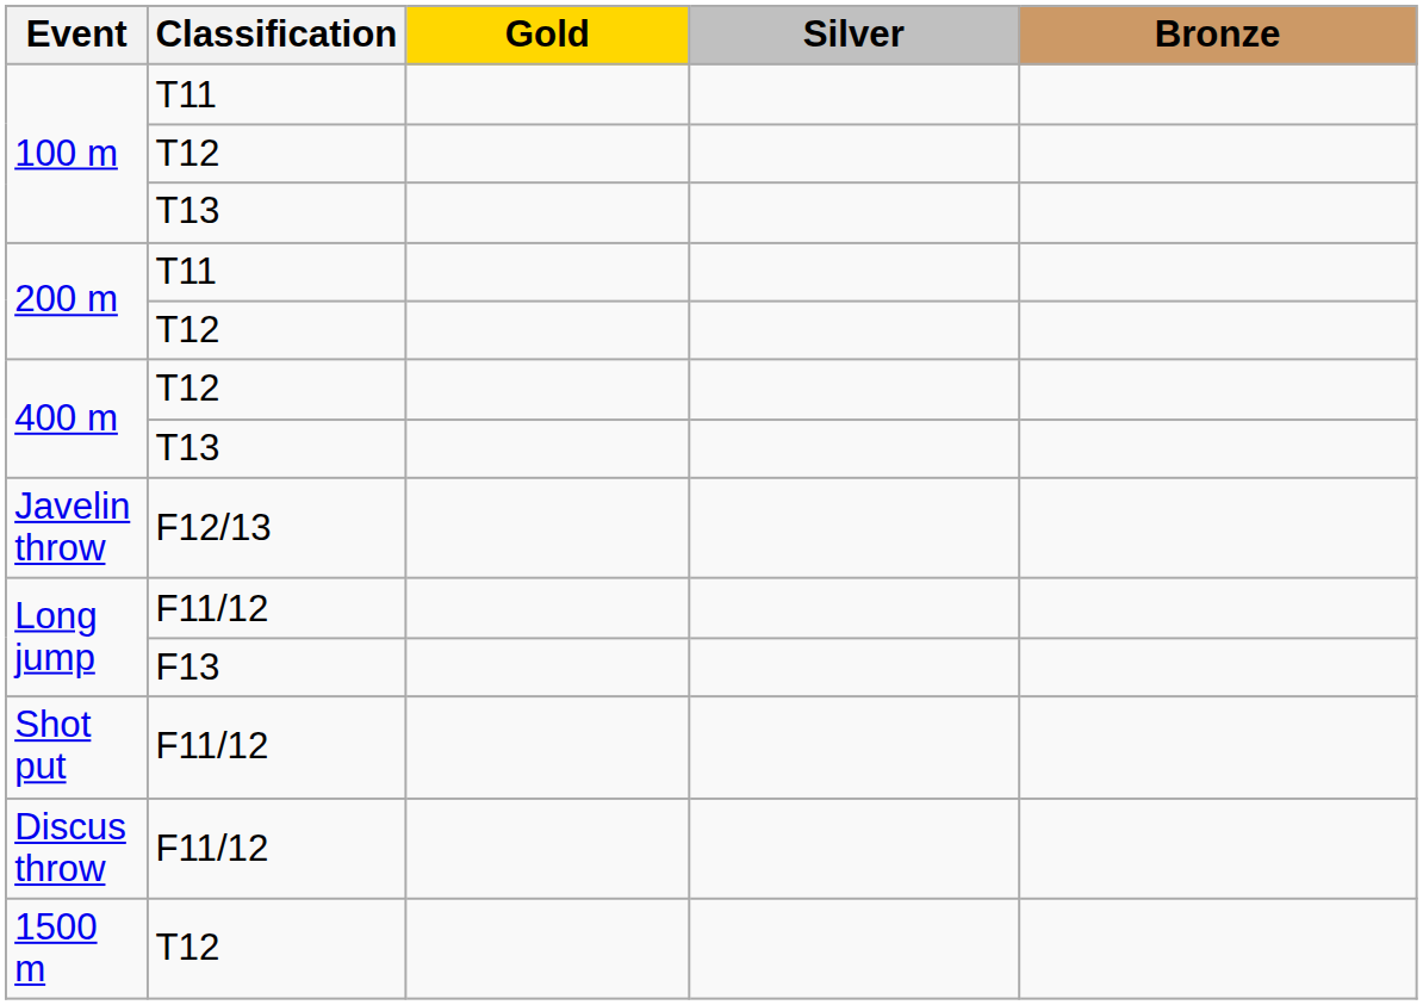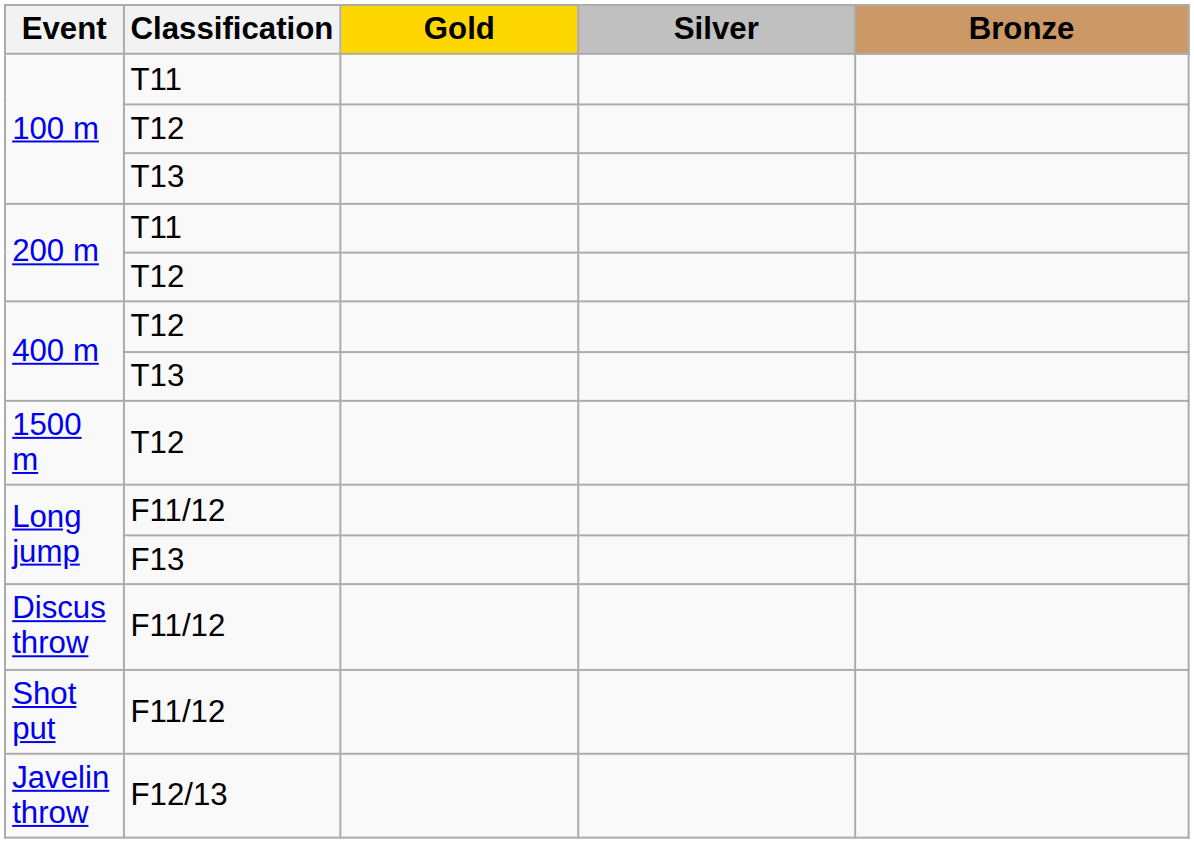 <table class=wikitable style="font-size:100%">
 <tr>
 <th rowspan="1" width="10%">Event</th>
 <th rowspan="1" width="5%">Classification</th>
 <th rowspan="1" style="background:gold;">Gold</th>
 <th colspan="1" style="background:silver;">Silver</th>
 <th colspan="1" style="background:#CC9966;">Bronze</th>
 </tr>
 <tr>
 <td rowspan=3><a href='#'>100 m</a></td>
 <td>T11<br></td>
 <td></td>
 <td></td>
 <td></td>
 </tr>
 <tr>
 <td>T12<br></td>
 <td></td>
 <td></td>
 <td></td>
 </tr>
 <tr>
 <td>T13<br></td>
 <td></td>
 <td></td>
 <td></td>
 </tr>
 <tr>
 <td rowspan=2><a href='#'>200 m</a></td>
 <td>T11<br></td>
 <td></td>
 <td></td>
 <td></td>
 </tr>
 <tr>
 <td>T12<br></td>
 <td></td>
 <td></td>
 <td></td>
 </tr>
 <tr>
 <td rowspan=2><a href='#'>400 m</a></td>
 <td>T12<br></td>
 <td></td>
 <td></td>
 <td></td>
 </tr>
 <tr>
 <td>T13<br></td>
 <td></td>
 <td></td>
 <td></td>
 </tr>
 <tr>
-<td><a href='#'>Javelin throw</a></td>
-<td>F12/13<br></td>
+<td><a href='#'>1500 m</a></td>
+<td>T12<br></td>
 <td></td>
 <td></td>
 <td></td>
 </tr>
 <tr>
 <td rowspan=2><a href='#'>Long jump</a></td>
 <td>F11/12<br></td>
 <td></td>
 <td></td>
 <td></td>
 </tr>
 <tr>
 <td>F13<br></td>
 <td></td>
 <td></td>
 <td></td>
 </tr>
 <tr>
+<td><a href='#'>Discus throw</a></td>
+<td>F11/12<br></td>
+<td></td>
+<td></td>
+<td></td>
+</tr>
+<tr>
 <td><a href='#'>Shot put</a></td>
 <td>F11/12<br></td>
 <td></td>
 <td></td>
 <td></td>
 </tr>
 <tr>
-<td><a href='#'>Discus throw</a></td>
-<td>F11/12<br></td>
-<td></td>
-<td></td>
-<td></td>
-</tr>
-<tr>
-<td><a href='#'>1500 m</a></td>
-<td>T12<br></td>
+<td><a href='#'>Javelin throw</a></td>
+<td>F12/13<br></td>
 <td></td>
 <td></td>
 <td></td>
 </tr>
 </table>
